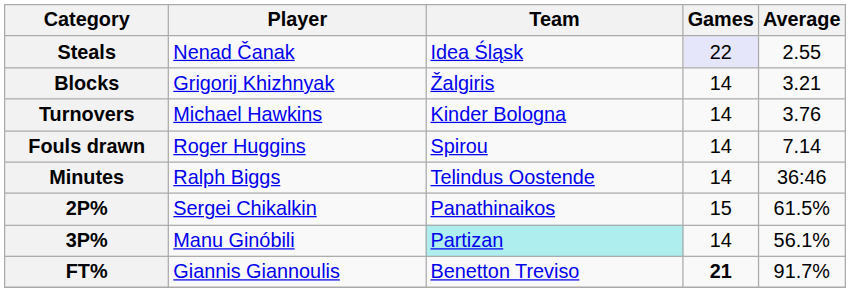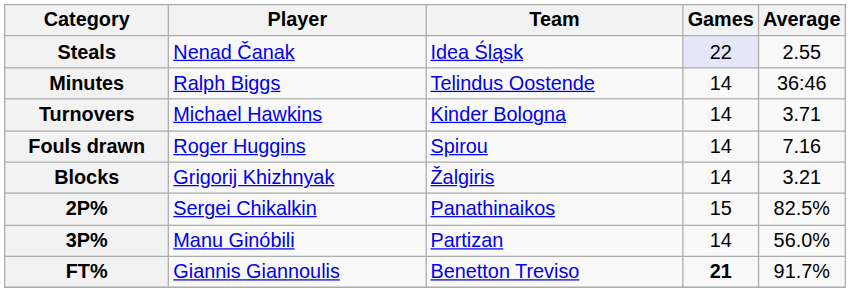 <table class="wikitable">
 <tr>
 <th width=125>Category</th>
 <th width=200>Player</th>
 <th width=200>Team</th>
 <th>Games</th>
 <th>Average</th>
 </tr>
 <tr>
 <th>Steals</th>
 <td> <a href='#'>Nenad Čanak</a></td>
 <td> <a href='#'>Idea Śląsk</a></td>
 <td style="background: lavender; text-align:center">22</td>
 <td style="text-align:center">2.55</td>
 </tr>
 <tr>
+<th>Minutes</th>
+<td> <a href='#'>Ralph Biggs</a></td>
+<td> <a href='#'>Telindus Oostende</a></td>
+<td style="text-align:center">14</td>
+<td style="text-align:center">36:46</td>
+</tr>
+<tr>
+<th>Turnovers</th>
+<td> <a href='#'>Michael Hawkins</a></td>
+<td> <a href='#'>Kinder Bologna</a></td>
+<td style="text-align:center">14</td>
+<td style="text-align:center">3.71</td>
+</tr>
+<tr>
+<th>Fouls drawn</th>
+<td> <a href='#'>Roger Huggins</a></td>
+<td> <a href='#'>Spirou</a></td>
+<td style="text-align:center">14</td>
+<td style="text-align:center">7.16</td>
+</tr>
+<tr>
 <th>Blocks</th>
 <td> <a href='#'>Grigorij Khizhnyak</a></td>
 <td> <a href='#'>Žalgiris</a></td>
 <td style="text-align:center">14</td>
 <td style="text-align:center">3.21</td>
 </tr>
 <tr>
-<th>Turnovers</th>
-<td> <a href='#'>Michael Hawkins</a></td>
-<td> <a href='#'>Kinder Bologna</a></td>
-<td style="text-align:center">14</td>
-<td style="text-align:center">3.76</td>
-</tr>
-<tr>
-<th>Fouls drawn</th>
-<td> <a href='#'>Roger Huggins</a></td>
-<td> <a href='#'>Spirou</a></td>
-<td style="text-align:center">14</td>
-<td style="text-align:center">7.14</td>
-</tr>
-<tr>
-<th>Minutes</th>
-<td> <a href='#'>Ralph Biggs</a></td>
-<td> <a href='#'>Telindus Oostende</a></td>
-<td style="text-align:center">14</td>
-<td style="text-align:center">36:46</td>
-</tr>
-<tr>
 <th>2P%</th>
 <td> <a href='#'>Sergei Chikalkin</a></td>
 <td> <a href='#'>Panathinaikos</a></td>
 <td style="text-align:center">15</td>
-<td style="text-align:center">61.5%</td>
+<td style="text-align:center">82.5%</td>
 </tr>
 <tr>
 <th>3P%</th>
 <td> <a href='#'>Manu Ginóbili</a></td>
-<td style="background: paleturquoise;"> <a href='#'>Partizan</a></td>
+<td> <a href='#'>Partizan</a></td>
 <td style="text-align:center">14</td>
-<td style="text-align:center">56.1%</td>
+<td style="text-align:center">56.0%</td>
 </tr>
 <tr>
 <th>FT%</th>
 <td> <a href='#'>Giannis Giannoulis</a></td>
 <td> <a href='#'>Benetton Treviso</a></td>
 <td style="text-align:center"><strong>21</strong></td>
 <td style="text-align:center">91.7%</td>
 </tr>
 <tr>
 </tr>
 </table>
